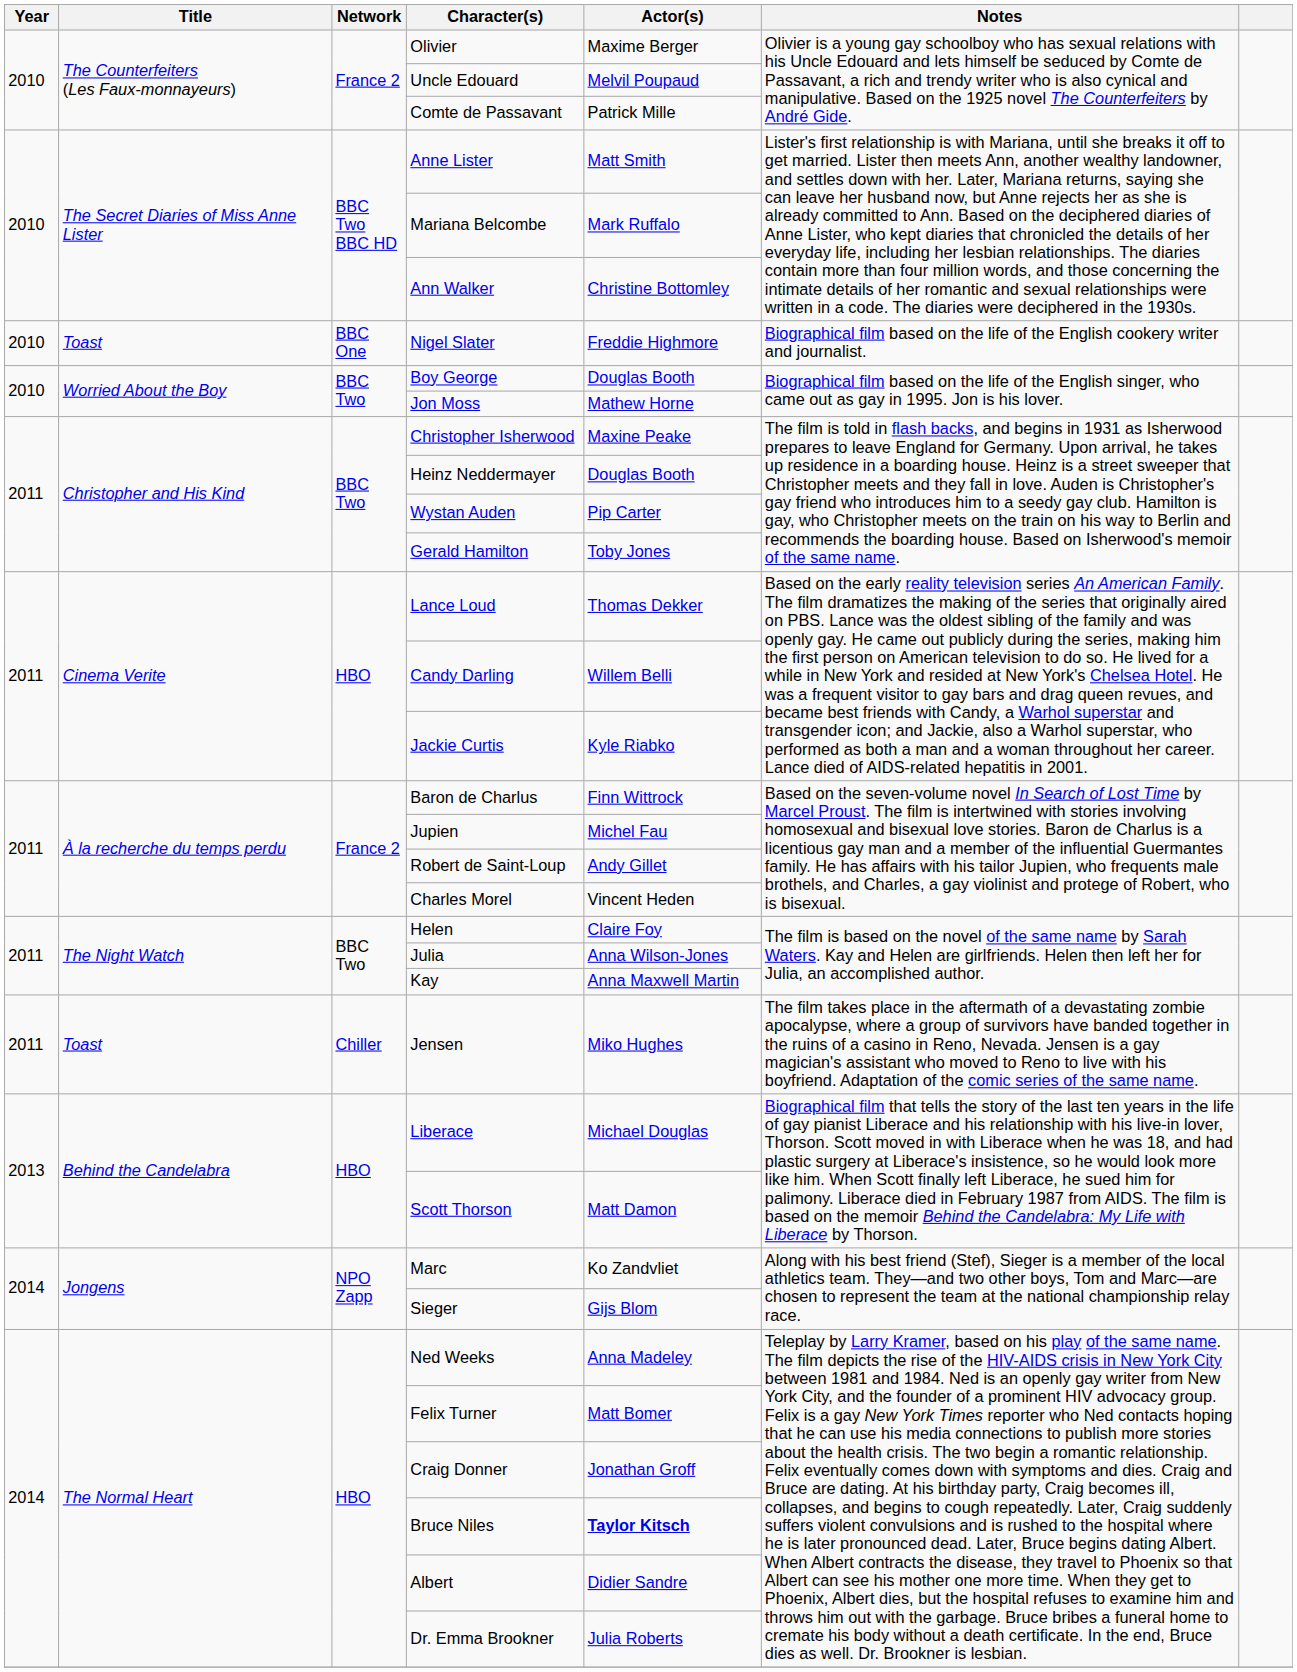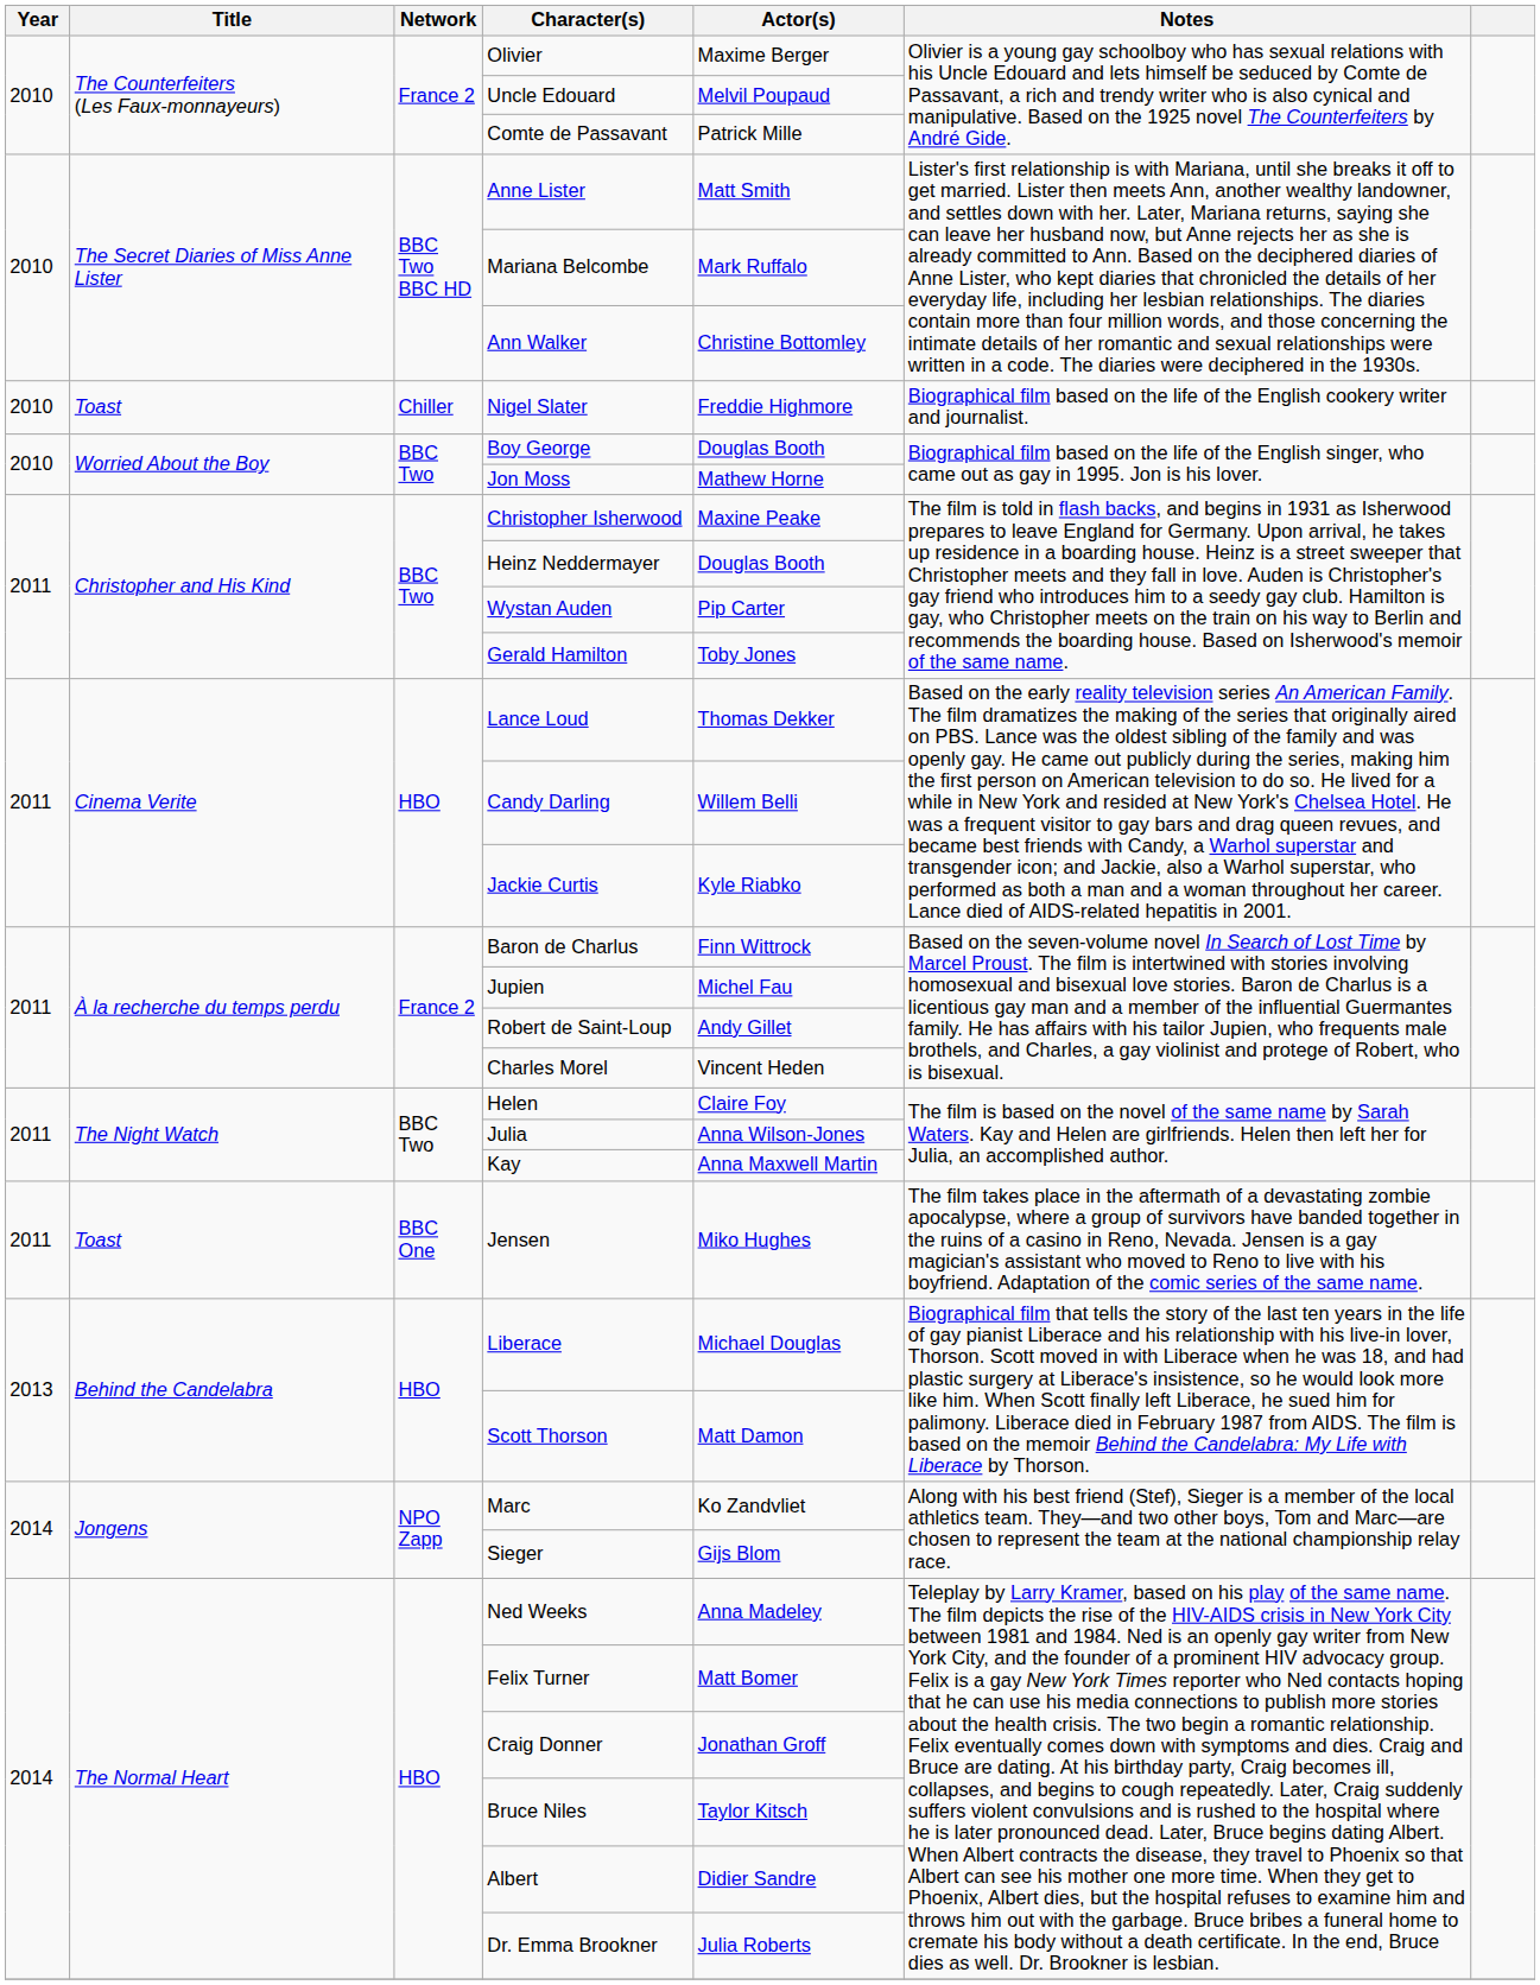 <table class="wikitable sortable" style="width: 100%">
 <tr>
 <th style="width:4%;">Year</th>
 <th style="width:20%;">Title</th>
 <th style="width:4%;">Network</th>
 <th style="width:13%;">Character(s)</th>
 <th style="width:13%;">Actor(s)</th>
 <th style="width:35%;">Notes</th>
 <th style="width:4%;" class="unsortable"></th>
 </tr>
 <tr>
 <td rowspan="3">2010</td>
 <td rowspan="3"><em><a href='#'>The Counterfeiters</a></em> <br> (<em>Les Faux-monnayeurs</em>)</td>
 <td rowspan="3"><a href='#'>France 2</a></td>
 <td>Olivier</td>
 <td>Maxime Berger</td>
 <td rowspan="3">Olivier is a young gay schoolboy who has sexual relations with his Uncle Edouard and lets himself be seduced by Comte de Passavant, a rich and trendy writer who is also cynical and manipulative. Based on the 1925 novel <em><a href='#'>The Counterfeiters</a></em> by <a href='#'>André Gide</a>.</td>
 <td rowspan="3"></td>
 </tr>
 <tr>
 <td>Uncle Edouard</td>
 <td><a href='#'>Melvil Poupaud</a></td>
 </tr>
 <tr>
 <td>Comte de Passavant</td>
 <td>Patrick Mille</td>
 </tr>
 <tr>
 <td rowspan="3">2010</td>
 <td rowspan="3"><em><a href='#'>The Secret Diaries of Miss Anne Lister</a></em></td>
 <td rowspan="3"><a href='#'>BBC Two</a> <br> <a href='#'>BBC HD</a></td>
 <td><a href='#'>Anne Lister</a></td>
 <td><a href='#'>Matt Smith</a></td>
 <td rowspan="3">Lister's first relationship is with Mariana, until she breaks it off to get married. Lister then meets Ann, another wealthy landowner, and settles down with her. Later, Mariana returns, saying she can leave her husband now, but Anne rejects her as she is already committed to Ann. Based on the deciphered diaries of Anne Lister, who kept diaries that chronicled the details of her everyday life, including her lesbian relationships. The diaries contain more than four million words, and those concerning the intimate details of her romantic and sexual relationships were written in a code. The diaries were deciphered in the 1930s.</td>
 <td rowspan="3"></td>
 </tr>
 <tr>
 <td>Mariana Belcombe</td>
 <td><a href='#'>Mark Ruffalo</a></td>
 </tr>
 <tr>
 <td><a href='#'>Ann Walker</a></td>
 <td><a href='#'>Christine Bottomley</a></td>
 </tr>
 <tr>
 <td>2010</td>
 <td><em><a href='#'>Toast</a></em></td>
-<td><a href='#'>BBC One</a></td>
+<td><a href='#'>Chiller</a></td>
 <td><a href='#'>Nigel Slater</a></td>
 <td><a href='#'>Freddie Highmore</a></td>
 <td><a href='#'>Biographical film</a> based on the life of the English cookery writer and journalist.</td>
 <td></td>
 </tr>
 <tr>
 <td rowspan="2">2010</td>
 <td rowspan="2"><em><a href='#'>Worried About the Boy</a></em></td>
 <td rowspan="2"><a href='#'>BBC Two</a></td>
 <td><a href='#'>Boy George</a></td>
 <td><a href='#'>Douglas Booth</a></td>
 <td rowspan="2"><a href='#'>Biographical film</a> based on the life of the English singer, who came out as gay in 1995. Jon is his lover.</td>
 <td rowspan="2"></td>
 </tr>
 <tr>
 <td><a href='#'>Jon Moss</a></td>
 <td><a href='#'>Mathew Horne</a></td>
 </tr>
 <tr>
 <td rowspan="4">2011</td>
 <td rowspan="4"><em><a href='#'>Christopher and His Kind</a></em></td>
 <td rowspan="4"><a href='#'>BBC Two</a></td>
 <td><a href='#'>Christopher Isherwood</a></td>
 <td><a href='#'>Maxine Peake</a></td>
 <td rowspan="4">The film is told in <a href='#'>flash backs</a>, and begins in 1931 as Isherwood prepares to leave England for Germany. Upon arrival, he takes up residence in a boarding house. Heinz is a street sweeper that Christopher meets and they fall in love. Auden is Christopher's gay friend who introduces him to a seedy gay club. Hamilton is gay, who Christopher meets on the train on his way to Berlin and recommends the boarding house. Based on Isherwood's memoir <a href='#'>of the same name</a>.</td>
 <td rowspan="4"></td>
 </tr>
 <tr>
 <td>Heinz Neddermayer</td>
 <td><a href='#'>Douglas Booth</a></td>
 </tr>
 <tr>
 <td><a href='#'>Wystan Auden</a></td>
 <td><a href='#'>Pip Carter</a></td>
 </tr>
 <tr>
 <td><a href='#'>Gerald Hamilton</a></td>
 <td><a href='#'>Toby Jones</a></td>
 </tr>
 <tr>
 <td rowspan="3">2011</td>
 <td rowspan="3"><em><a href='#'>Cinema Verite</a></em></td>
 <td rowspan="3"><a href='#'>HBO</a></td>
 <td><a href='#'>Lance Loud</a></td>
 <td><a href='#'>Thomas Dekker</a></td>
 <td rowspan="3">Based on the early <a href='#'>reality television</a> series <em><a href='#'>An American Family</a></em>. The film dramatizes the making of the series that originally aired on PBS. Lance was the oldest sibling of the family and was openly gay. He came out publicly during the series, making him the first person on American television to do so. He lived for a while in New York and resided at New York's <a href='#'>Chelsea Hotel</a>. He was a frequent visitor to gay bars and drag queen revues, and became best friends with Candy, a <a href='#'>Warhol superstar</a> and transgender icon; and Jackie, also a Warhol superstar, who performed as both a man and a woman throughout her career. Lance died of AIDS-related hepatitis in 2001.</td>
 <td rowspan="3"></td>
 </tr>
 <tr>
 <td><a href='#'>Candy Darling</a></td>
 <td><a href='#'>Willem Belli</a></td>
 </tr>
 <tr>
 <td><a href='#'>Jackie Curtis</a></td>
 <td><a href='#'>Kyle Riabko</a></td>
 </tr>
 <tr>
 <td rowspan="4">2011</td>
 <td rowspan="4"><em><a href='#'>À la recherche du temps perdu</a></em></td>
 <td rowspan="4"><a href='#'>France 2</a></td>
 <td>Baron de Charlus</td>
 <td><a href='#'>Finn Wittrock</a></td>
 <td rowspan="4">Based on the seven-volume novel <em><a href='#'>In Search of Lost Time</a></em> by <a href='#'>Marcel Proust</a>. The film is intertwined with stories involving homosexual and bisexual love stories. Baron de Charlus is a licentious gay man and a member of the influential Guermantes family. He has affairs with his tailor Jupien, who frequents male brothels, and Charles, a gay violinist and protege of Robert, who is bisexual.</td>
 <td rowspan="4">  </td>
 </tr>
 <tr>
 <td>Jupien</td>
 <td><a href='#'>Michel Fau</a></td>
 </tr>
 <tr>
 <td>Robert de Saint-Loup</td>
 <td><a href='#'>Andy Gillet</a></td>
 </tr>
 <tr>
 <td>Charles Morel</td>
 <td>Vincent Heden</td>
 </tr>
 <tr>
 <td rowspan="3">2011</td>
 <td rowspan="3"><em><a href='#'>The Night Watch</a></em></td>
 <td rowspan="3">BBC Two</td>
 <td>Helen</td>
 <td><a href='#'>Claire Foy</a></td>
 <td rowspan="3">The film is based on the novel <a href='#'>of the same name</a> by <a href='#'>Sarah Waters</a>. Kay and Helen are girlfriends. Helen then left her for Julia, an accomplished author.</td>
 <td rowspan="3"></td>
 </tr>
 <tr>
 <td>Julia</td>
 <td><a href='#'>Anna Wilson-Jones</a></td>
 </tr>
 <tr>
 <td>Kay</td>
 <td><a href='#'>Anna Maxwell Martin</a></td>
 </tr>
 <tr>
 <td>2011</td>
 <td><em><a href='#'>Toast</a></em></td>
-<td><a href='#'>Chiller</a></td>
+<td><a href='#'>BBC One</a></td>
 <td>Jensen</td>
 <td><a href='#'>Miko Hughes</a></td>
 <td>The film takes place in the aftermath of a devastating zombie apocalypse, where a group of survivors have banded together in the ruins of a casino in Reno, Nevada. Jensen is a gay magician's assistant who moved to Reno to live with his boyfriend. Adaptation of the <a href='#'>comic series of the same name</a>.</td>
 <td></td>
 </tr>
 <tr>
 <td rowspan="2">2013</td>
 <td rowspan="2"><em><a href='#'>Behind the Candelabra</a></em></td>
 <td rowspan="2"><a href='#'>HBO</a></td>
 <td><a href='#'>Liberace</a></td>
 <td><a href='#'>Michael Douglas</a></td>
 <td rowspan="2"><a href='#'>Biographical film</a> that tells the story of the last ten years in the life of gay pianist Liberace and his relationship with his live-in lover, Thorson. Scott moved in with Liberace when he was 18, and had plastic surgery at Liberace's insistence, so he would look more like him. When Scott finally left Liberace, he sued him for palimony. Liberace died in February 1987 from AIDS. The film is based on the memoir <em><a href='#'>Behind the Candelabra: My Life with Liberace</a></em> by Thorson.</td>
 <td rowspan="2"></td>
 </tr>
 <tr>
 <td><a href='#'>Scott Thorson</a></td>
 <td><a href='#'>Matt Damon</a></td>
 </tr>
 <tr>
 <td rowspan="2">2014</td>
 <td rowspan="2"><em><a href='#'>Jongens</a></em></td>
 <td rowspan="2"><a href='#'>NPO Zapp</a></td>
 <td>Marc</td>
 <td>Ko Zandvliet</td>
 <td rowspan="2">Along with his best friend (Stef), Sieger is a member of the local athletics team. They—and two other boys, Tom and Marc—are chosen to represent the team at the national championship relay race.</td>
 <td rowspan="2"></td>
 </tr>
 <tr>
 <td>Sieger</td>
 <td><a href='#'>Gijs Blom</a></td>
 </tr>
 <tr>
 <td rowspan="6">2014</td>
 <td rowspan="6"><em><a href='#'>The Normal Heart</a></em></td>
 <td rowspan="6"><a href='#'>HBO</a></td>
 <td>Ned Weeks</td>
 <td><a href='#'>Anna Madeley</a></td>
 <td rowspan="6">Teleplay by <a href='#'>Larry Kramer</a>, based on his <a href='#'>play</a> <a href='#'>of the same name</a>. The film depicts the rise of the <a href='#'>HIV-AIDS crisis in New York City</a> between 1981 and 1984.  Ned is an openly gay writer from New York City, and the founder of a prominent HIV advocacy group. Felix is a gay <em>New York Times</em> reporter who Ned contacts hoping that he can use his media connections to publish more stories about the health crisis. The two begin a romantic relationship. Felix eventually comes down with symptoms and dies.  Craig and Bruce are dating. At his birthday party, Craig becomes ill, collapses, and begins to cough repeatedly. Later, Craig suddenly suffers violent convulsions and is rushed to the hospital where he is later pronounced dead. Later, Bruce begins dating Albert. When Albert contracts the disease, they travel to Phoenix so that Albert can see his mother one more time. When they get to Phoenix, Albert dies, but the hospital refuses to examine him and throws him out with the garbage. Bruce bribes a funeral home to cremate his body without a death certificate. In the end, Bruce dies as well.  Dr. Brookner is lesbian.</td>
 <td rowspan="6">  </td>
 </tr>
 <tr>
 <td>Felix Turner</td>
 <td><a href='#'>Matt Bomer</a></td>
 </tr>
 <tr>
 <td>Craig Donner</td>
 <td><a href='#'>Jonathan Groff</a></td>
 </tr>
 <tr>
 <td>Bruce Niles</td>
-<td><strong><a href='#'>Taylor Kitsch</a></strong></td>
+<td><a href='#'>Taylor Kitsch</a></td>
 </tr>
 <tr>
 <td>Albert</td>
 <td><a href='#'>Didier Sandre</a></td>
 </tr>
 <tr>
 <td>Dr. Emma Brookner</td>
 <td><a href='#'>Julia Roberts</a></td>
 </tr>
 <tr>
 </tr>
 </table>
